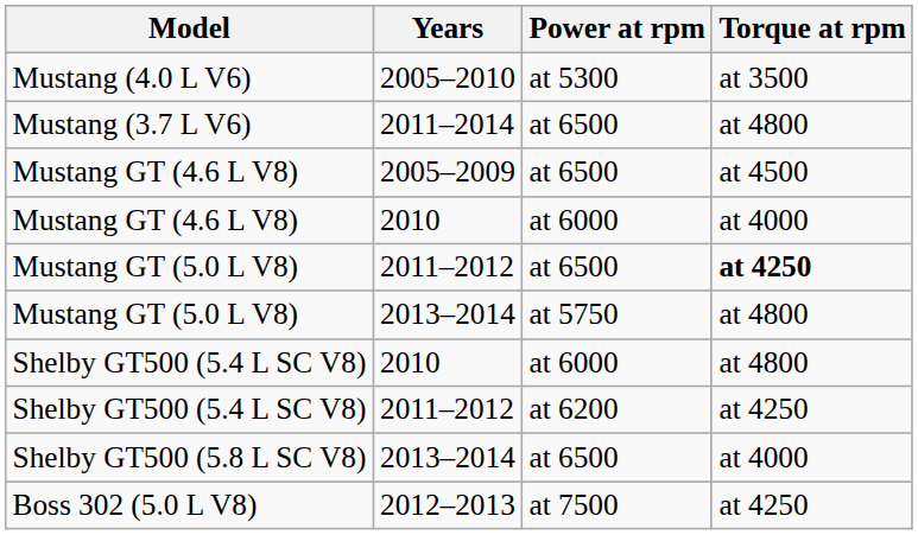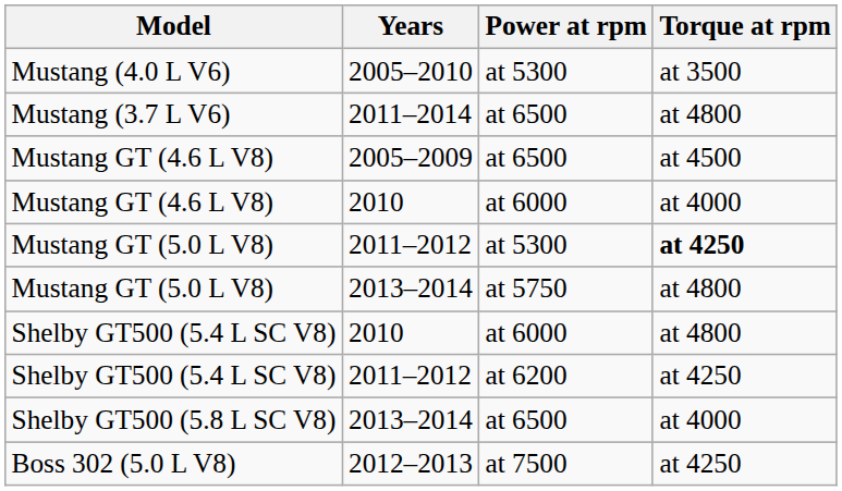 <table class="wikitable defaultcenter col1left collapsible sortable">
 <tr>
 <th>Model</th>
 <th>Years</th>
 <th>Power at rpm</th>
 <th>Torque at rpm</th>
 </tr>
 <tr>
 <td>Mustang (4.0 L V6)</td>
 <td>2005–2010</td>
 <td> at 5300</td>
 <td> at 3500</td>
 </tr>
 <tr>
 <td>Mustang (3.7 L V6)</td>
 <td>2011–2014</td>
 <td> at 6500</td>
 <td> at 4800</td>
 </tr>
 <tr>
 <td>Mustang GT (4.6 L V8)</td>
 <td>2005–2009</td>
 <td> at 6500</td>
 <td> at 4500</td>
 </tr>
 <tr>
 <td>Mustang GT (4.6 L V8)</td>
 <td>2010</td>
 <td> at 6000</td>
 <td> at 4000</td>
 </tr>
 <tr>
 <td>Mustang GT (5.0 L V8)</td>
 <td>2011–2012</td>
-<td> at 6500</td>
+<td> at 5300</td>
 <td><strong> at 4250</strong></td>
 </tr>
 <tr>
 <td>Mustang GT (5.0 L V8)</td>
 <td>2013–2014</td>
 <td> at 5750</td>
 <td> at 4800</td>
 </tr>
 <tr>
 <td>Shelby GT500 (5.4 L SC V8)</td>
 <td>2010</td>
 <td> at 6000</td>
 <td> at 4800</td>
 </tr>
 <tr>
 <td>Shelby GT500 (5.4 L SC V8)</td>
 <td>2011–2012</td>
 <td> at 6200</td>
 <td> at 4250</td>
 </tr>
 <tr>
 <td>Shelby GT500 (5.8 L SC V8)</td>
 <td>2013–2014</td>
 <td> at 6500</td>
 <td> at 4000</td>
 </tr>
 <tr>
 <td>Boss 302 (5.0 L V8)</td>
 <td>2012–2013</td>
 <td> at 7500</td>
 <td> at 4250</td>
 </tr>
 </table>
